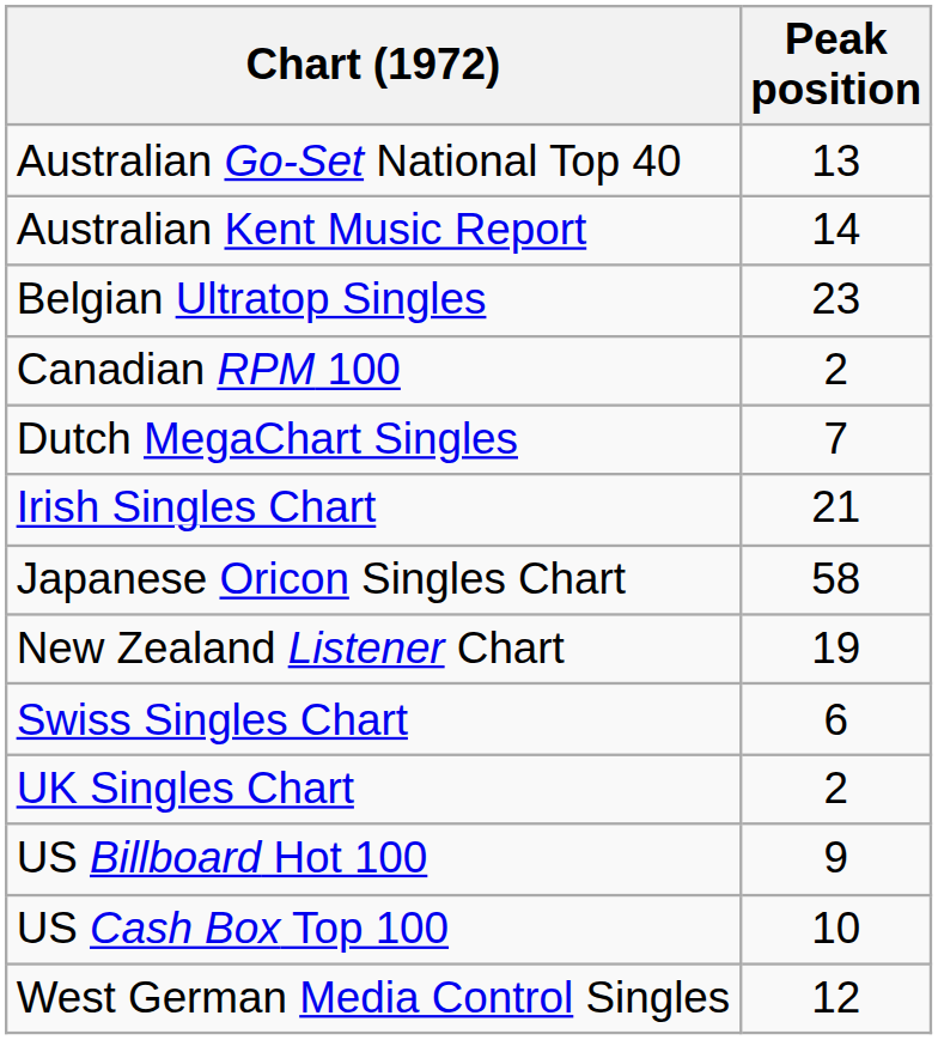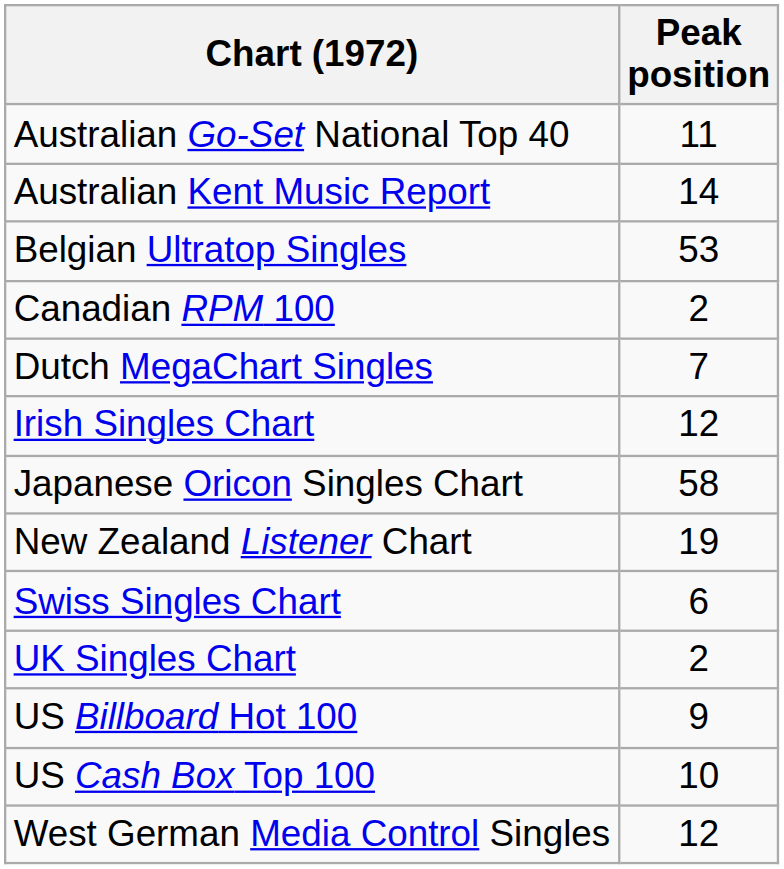 <table class="wikitable sortable">
 <tr>
 <th>Chart (1972)</th>
 <th>Peak<br>position</th>
 </tr>
 <tr>
 <td>Australian <em><a href='#'>Go-Set</a></em> National Top 40</td>
-<td style="text-align:center;">13</td>
+<td style="text-align:center;">11</td>
 </tr>
 <tr>
 <td>Australian <a href='#'>Kent Music Report</a></td>
 <td style="text-align:center;">14</td>
 </tr>
 <tr>
 <td>Belgian <a href='#'>Ultratop Singles</a></td>
-<td style="text-align:center;">23</td>
+<td style="text-align:center;">53</td>
 </tr>
 <tr>
 <td>Canadian <a href='#'><em>RPM</em> 100</a></td>
 <td style="text-align:center;">2</td>
 </tr>
 <tr>
 <td>Dutch <a href='#'>MegaChart Singles</a></td>
 <td style="text-align:center;">7</td>
 </tr>
 <tr>
 <td><a href='#'>Irish Singles Chart</a></td>
-<td style="text-align:center;">21</td>
+<td style="text-align:center;">12</td>
 </tr>
 <tr>
 <td>Japanese <a href='#'>Oricon</a> Singles Chart</td>
 <td style="text-align:center;">58</td>
 </tr>
 <tr>
 <td>New Zealand <em><a href='#'>Listener</a></em> Chart</td>
 <td style="text-align:center;">19</td>
 </tr>
 <tr>
 <td><a href='#'>Swiss Singles Chart</a></td>
 <td style="text-align:center;">6</td>
 </tr>
 <tr>
 <td><a href='#'>UK Singles Chart</a></td>
 <td style="text-align:center;">2</td>
 </tr>
 <tr>
 <td>US <a href='#'><em>Billboard</em> Hot 100</a></td>
 <td style="text-align:center;">9</td>
 </tr>
 <tr>
 <td>US <a href='#'><em>Cash Box</em> Top 100</a></td>
 <td style="text-align:center;">10</td>
 </tr>
 <tr>
 <td>West German <a href='#'>Media Control</a> Singles</td>
 <td style="text-align:center;">12</td>
 </tr>
 </table>
